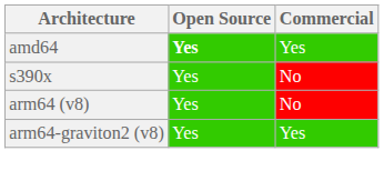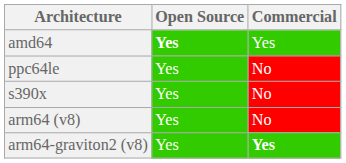 <table class="wikitable" style="vertical-align:middle; background-color:#F1F1F1; color:#ffffff;">
 <tr style="font-weight:bold; text-align:center; background-color:#EAECF0; color:#666;">
 <th>Architecture</th>
 <th>Open Source</th>
 <th>Commercial</th>
 </tr>
 <tr>
 <td style="color:#666;">amd64</td>
 <td style="background-color:#32CB00;"><strong>Yes</strong></td>
 <td style="background-color:#32cb00;">Yes</td>
+</tr>
+<tr>
+<td style="color:#666;">ppc64le</td>
+<td style="background-color:#32CB00;">Yes</td>
+<td style="background-color:#fe0000;">No</td>
 </tr>
 <tr>
 <td style="color:#666;">s390x</td>
 <td style="background-color:#32CB00;">Yes</td>
 <td style="background-color:#fe0000;">No</td>
 </tr>
 <tr>
 <td style="color:#666;">arm64 (v8)</td>
 <td style="background-color:#32CB00;">Yes</td>
 <td style="background-color:#fe0000;">No</td>
 </tr>
 <tr>
 <td style="color:#666;">arm64-graviton2 (v8)</td>
 <td style="background-color:#32CB00;">Yes</td>
-<td style="background-color:#32cb00;">Yes</td>
+<td style="background-color:#32cb00;"><strong>Yes</strong></td>
 </tr>
 </table>
